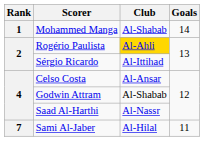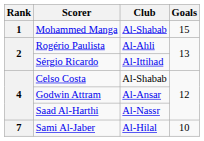 <table class="wikitable" style="text-align:center">
 <tr>
 <th>Rank</th>
 <th>Scorer</th>
 <th>Club</th>
 <th>Goals </th>
 </tr>
 <tr>
 <th>1</th>
 <td align="left"> <a href='#'>Mohammed Manga</a></td>
 <td align="left"><a href='#'>Al-Shabab</a></td>
-<td>14</td>
+<td>15</td>
 </tr>
 <tr>
 <th rowspan="2">2</th>
 <td align="left"> <a href='#'>Rogério Paulista</a></td>
-<td align="left" style="background: gold;"><a href='#'>Al-Ahli</a></td>
+<td align="left"><a href='#'>Al-Ahli</a></td>
 <td rowspan="2">13</td>
 </tr>
 <tr>
 <td align="left"> <a href='#'>Sérgio Ricardo</a></td>
 <td align="left"><a href='#'>Al-Ittihad</a></td>
 </tr>
 <tr>
 <th rowspan="3">4</th>
 <td align="left"> <a href='#'>Celso Costa</a></td>
-<td align="left"><a href='#'>Al-Ansar</a></td>
+<td align="left">Al-Shabab</td>
 <td rowspan="3">12</td>
 </tr>
 <tr>
 <td align="left"> <a href='#'>Godwin Attram</a></td>
-<td align="left">Al-Shabab</td>
+<td align="left"><a href='#'>Al-Ansar</a></td>
 </tr>
 <tr>
 <td align="left"> <a href='#'>Saad Al-Harthi</a></td>
 <td align="left"><a href='#'>Al-Nassr</a></td>
 </tr>
 <tr>
 <th>7</th>
 <td align="left"> <a href='#'>Sami Al-Jaber</a></td>
 <td align="left"><a href='#'>Al-Hilal</a></td>
-<td>11</td>
+<td>10</td>
 </tr>
 </table>
